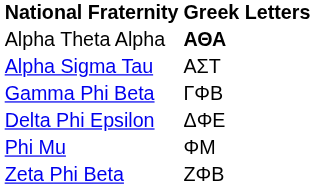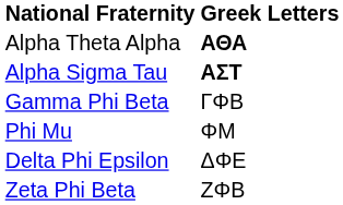 <table style="text-align:center class="wikitable sortable" style="margin: float">
 <tr>
 <th>National Fraternity</th>
 <th>Greek Letters</th>
 </tr>
 <tr>
 <td>Alpha Theta Alpha</td>
 <td><strong>ΑΘΑ</strong></td>
 </tr>
 <tr>
 <td><a href='#'>Alpha Sigma Tau</a></td>
-<td>ΑΣΤ</td>
+<td><strong>ΑΣΤ</strong></td>
 </tr>
 <tr>
 <td><a href='#'>Gamma Phi Beta</a></td>
 <td>ΓΦΒ</td>
 </tr>
 <tr>
+<td><a href='#'>Phi Mu</a></td>
+<td>ΦΜ</td>
+</tr>
+<tr>
 <td><a href='#'>Delta Phi Epsilon</a></td>
 <td>ΔΦΕ</td>
-</tr>
-<tr>
-<td><a href='#'>Phi Mu</a></td>
-<td>ΦΜ</td>
 </tr>
 <tr>
 <td><a href='#'>Zeta Phi Beta</a></td>
 <td>ΖΦΒ</td>
 </tr>
 </table>
